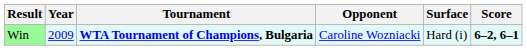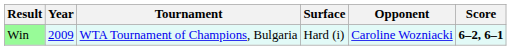 <table class="wikitable">
 <tr>
 <th>Result</th>
 <th>Year</th>
 <th>Tournament</th>
+<th>Surface</th>
 <th>Opponent</th>
-<th>Surface</th>
 <th>Score</th>
 </tr>
 <tr bgcolor=#E2FAF7>
 <td bgcolor="#98fb98">Win</td>
 <td><a href='#'>2009</a></td>
-<td><strong><a href='#'>WTA Tournament of Champions</a>, Bulgaria</strong></td>
+<td><a href='#'>WTA Tournament of Champions</a>, Bulgaria</td>
+<td>Hard (i)</td>
 <td> <a href='#'>Caroline Wozniacki</a></td>
-<td>Hard (i)</td>
 <td><strong>6–2, 6–1</strong></td>
 </tr>
 </table>
